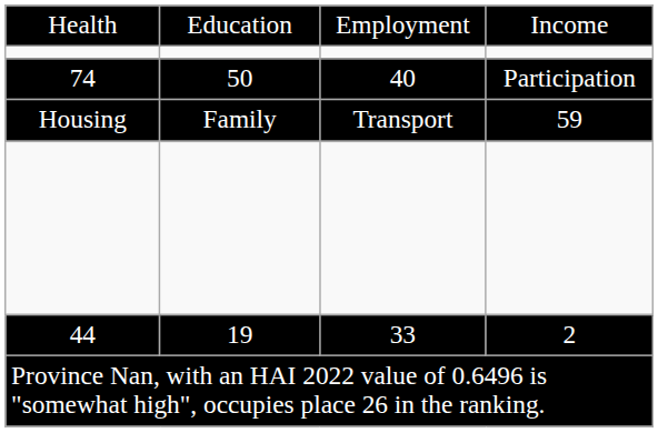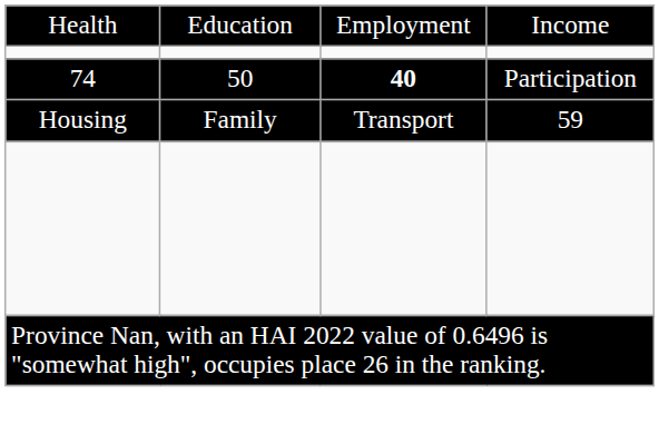 <table class="wikitable floatright" style="width:400px;">
 <tr>
 <td style="text-align:center; width:100px; background:black; color:white;">Health</td>
 <td style="text-align:center; width:100px; background:black; color:white;">Education</td>
 <td style="text-align:center; width:100px; background:black; color:white;">Employment</td>
 <td style="text-align:center; width:100px; background:black; color:white;">Income</td>
 </tr>
 <tr>
 <td></td>
 <td></td>
 <td></td>
 <td></td>
 </tr>
 <tr>
 <td style="text-align:center; background:black; color:white;">74</td>
 <td style="text-align:center; background:black; color:white;">50</td>
-<td style="text-align:center; background:black; color:white;">40</td>
+<td style="text-align:center; background:black; color:white;"><strong>40</strong></td>
 <td style="text-align:center; background:black; color:white;">Participation</td>
 </tr>
 <tr>
 <td style="text-align:center; background:black; color:white;">Housing</td>
 <td style="text-align:center; background:black; color:white;">Family</td>
 <td style="text-align:center; background:black; color:white;">Transport</td>
 <td style="text-align:center; background:black; color:white;">59</td>
 </tr>
 <tr>
 <td style="height:100px;"></td>
 <td></td>
 <td></td>
 <td></td>
 </tr>
 <tr>
-<td style="text-align:center; background:black; color:white;">44</td>
-<td style="text-align:center; background:black; color:white;">19</td>
-<td style="text-align:center; background:black; color:white;">33</td>
-<td style="text-align:center; background:black; color:white;">2</td>
-</tr>
-<tr>
 <td colspan="4"; style="background:black; color:white;">Province Nan, with an HAI 2022 value of 0.6496 is "somewhat high", occupies place 26 in the ranking.</td>
 </tr>
 </table>
